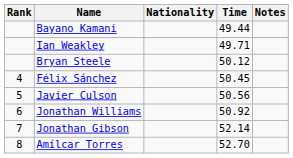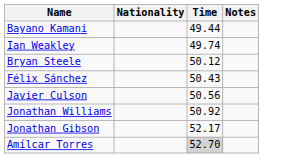 <table class="wikitable sortable" style="text-align:center;font-size:95%">
 <tr>
-<th>Rank</th>
 <th>Name</th>
 <th>Nationality</th>
 <th>Time</th>
 <th>Notes</th>
 </tr>
 <tr>
-<td></td>
 <td align=left><a href='#'>Bayano Kamani</a></td>
 <td align=left></td>
 <td>49.44</td>
 <td></td>
 </tr>
 <tr>
-<td></td>
 <td align=left><a href='#'>Ian Weakley</a></td>
 <td align=left></td>
-<td>49.71</td>
+<td>49.74</td>
 <td></td>
 </tr>
 <tr>
-<td></td>
 <td align=left><a href='#'>Bryan Steele</a></td>
 <td align=left></td>
 <td>50.12</td>
 <td></td>
 </tr>
 <tr>
-<td>4</td>
 <td align=left><a href='#'>Félix Sánchez</a></td>
 <td align=left></td>
-<td>50.45</td>
+<td>50.43</td>
 <td></td>
 </tr>
 <tr>
-<td>5</td>
 <td align=left><a href='#'>Javier Culson</a></td>
 <td align=left></td>
 <td>50.56</td>
 <td></td>
 </tr>
 <tr>
-<td>6</td>
 <td align=left><a href='#'>Jonathan Williams</a></td>
 <td align=left></td>
 <td>50.92</td>
 <td></td>
 </tr>
 <tr>
-<td>7</td>
 <td align=left><a href='#'>Jonathan Gibson</a></td>
 <td align=left></td>
-<td>52.14</td>
+<td>52.17</td>
 <td></td>
 </tr>
 <tr>
-<td>8</td>
 <td align=left><a href='#'>Amílcar Torres</a></td>
 <td align=left></td>
-<td>52.70</td>
+<td style="background: lightgrey;">52.70</td>
 <td></td>
 </tr>
 </table>
